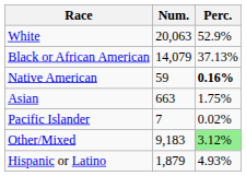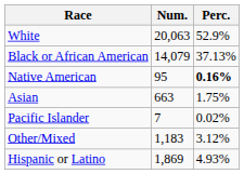 <table class="wikitable">
 <tr>
 <th>Race</th>
 <th>Num.</th>
 <th>Perc.</th>
 </tr>
 <tr>
 <td><a href='#'>White</a></td>
 <td>20,063</td>
 <td>52.9%</td>
 </tr>
 <tr>
 <td><a href='#'>Black or African American</a></td>
 <td>14,079</td>
 <td>37.13%</td>
 </tr>
 <tr>
 <td><a href='#'>Native American</a></td>
-<td>59</td>
+<td>95</td>
 <td><strong>0.16%</strong></td>
 </tr>
 <tr>
 <td><a href='#'>Asian</a></td>
 <td>663</td>
 <td>1.75%</td>
 </tr>
 <tr>
 <td><a href='#'>Pacific Islander</a></td>
 <td>7</td>
 <td>0.02%</td>
 </tr>
 <tr>
 <td><a href='#'>Other/Mixed</a></td>
-<td>9,183</td>
-<td style="background: lightgreen;">3.12%</td>
+<td>1,183</td>
+<td>3.12%</td>
 </tr>
 <tr>
 <td><a href='#'>Hispanic</a> or <a href='#'>Latino</a></td>
-<td>1,879</td>
+<td>1,869</td>
 <td>4.93%</td>
 </tr>
 </table>
